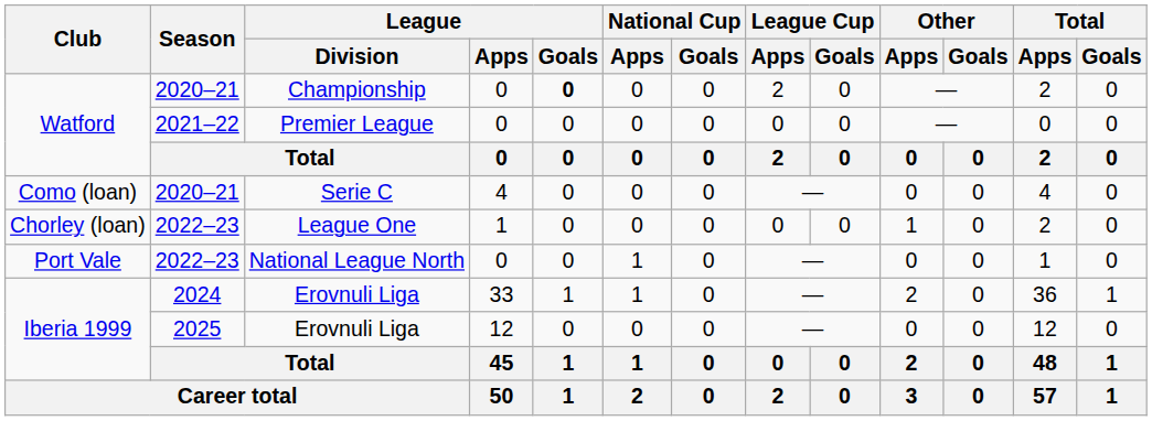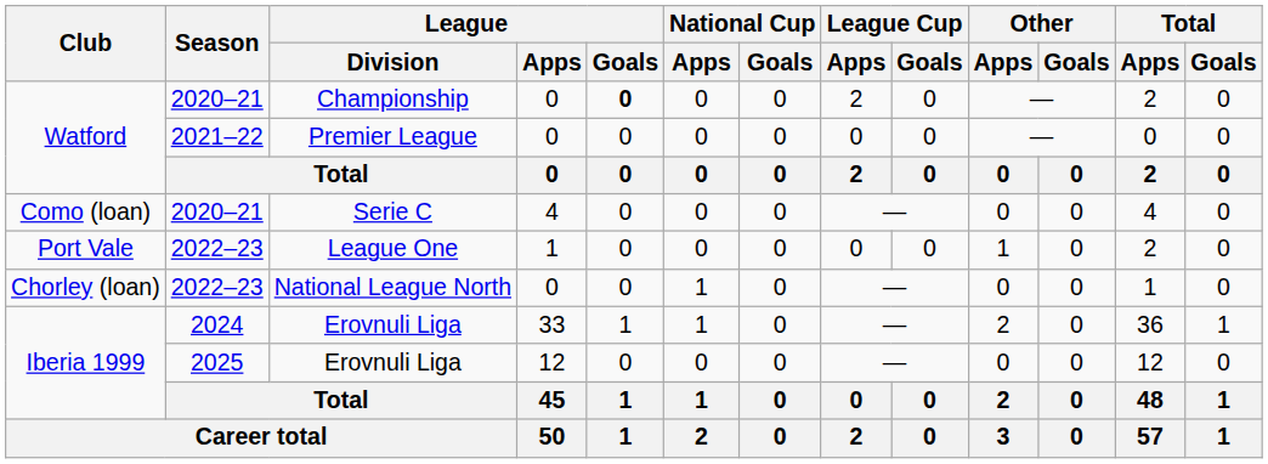 <table class=wikitable style="text-align: center">
 <tr>
 <th rowspan=2>Club</th>
 <th rowspan=2>Season</th>
 <th colspan=3>League</th>
 <th colspan=2>National Cup</th>
 <th colspan=2>League Cup</th>
 <th colspan=2>Other</th>
 <th colspan=2>Total</th>
 </tr>
 <tr>
 <th>Division</th>
 <th>Apps</th>
 <th>Goals</th>
 <th>Apps</th>
 <th>Goals</th>
 <th>Apps</th>
 <th>Goals</th>
 <th>Apps</th>
 <th>Goals</th>
 <th>Apps</th>
 <th>Goals</th>
 </tr>
 <tr>
 <td rowspan=3><a href='#'>Watford</a></td>
 <td><a href='#'>2020–21</a></td>
 <td><a href='#'>Championship</a></td>
 <td>0</td>
 <td><strong>0</strong></td>
 <td>0</td>
 <td>0</td>
 <td>2</td>
 <td>0</td>
 <td colspan="2">—</td>
 <td>2</td>
 <td>0</td>
 </tr>
 <tr>
 <td><a href='#'>2021–22</a></td>
 <td><a href='#'>Premier League</a></td>
 <td>0</td>
 <td>0</td>
 <td>0</td>
 <td>0</td>
 <td>0</td>
 <td>0</td>
 <td colspan="2">—</td>
 <td>0</td>
 <td>0</td>
 </tr>
 <tr>
 <th colspan=2>Total</th>
 <th>0</th>
 <th>0</th>
 <th>0</th>
 <th>0</th>
 <th>2</th>
 <th>0</th>
 <th>0</th>
 <th>0</th>
 <th>2</th>
 <th>0</th>
 </tr>
 <tr>
 <td><a href='#'>Como</a> (loan)</td>
 <td><a href='#'>2020–21</a></td>
 <td><a href='#'>Serie C</a></td>
 <td>4</td>
 <td>0</td>
 <td>0</td>
 <td>0</td>
 <td colspan="2">—</td>
 <td>0</td>
 <td>0</td>
 <td>4</td>
 <td>0</td>
 </tr>
 <tr>
-<td><a href='#'>Chorley</a> (loan)</td>
+<td><a href='#'>Port Vale</a></td>
 <td><a href='#'>2022–23</a></td>
 <td><a href='#'>League One</a></td>
 <td>1</td>
 <td>0</td>
 <td>0</td>
 <td>0</td>
 <td>0</td>
 <td>0</td>
 <td>1</td>
 <td>0</td>
 <td>2</td>
 <td>0</td>
 </tr>
 <tr>
-<td><a href='#'>Port Vale</a></td>
+<td><a href='#'>Chorley</a> (loan)</td>
 <td><a href='#'>2022–23</a></td>
 <td><a href='#'>National League North</a></td>
 <td>0</td>
 <td>0</td>
 <td>1</td>
 <td>0</td>
 <td colspan="2">—</td>
 <td>0</td>
 <td>0</td>
 <td>1</td>
 <td>0</td>
 </tr>
 <tr>
 <td rowspan=3><a href='#'>Iberia 1999</a></td>
 <td><a href='#'>2024</a></td>
 <td><a href='#'>Erovnuli Liga</a></td>
 <td>33</td>
 <td>1</td>
 <td>1</td>
 <td>0</td>
 <td colspan="2">—</td>
 <td>2</td>
 <td>0</td>
 <td>36</td>
 <td>1</td>
 </tr>
 <tr>
 <td><a href='#'>2025</a></td>
 <td>Erovnuli Liga</td>
 <td>12</td>
 <td>0</td>
 <td>0</td>
 <td>0</td>
 <td colspan="2">—</td>
 <td>0</td>
 <td>0</td>
 <td>12</td>
 <td>0</td>
 </tr>
 <tr>
 <th colspan=2>Total</th>
 <th>45</th>
 <th>1</th>
 <th>1</th>
 <th>0</th>
 <th>0</th>
 <th>0</th>
 <th>2</th>
 <th>0</th>
 <th>48</th>
 <th>1</th>
 </tr>
 <tr>
 <th colspan=3>Career total</th>
 <th>50</th>
 <th>1</th>
 <th>2</th>
 <th>0</th>
 <th>2</th>
 <th>0</th>
 <th>3</th>
 <th>0</th>
 <th>57</th>
 <th>1</th>
 </tr>
 </table>
